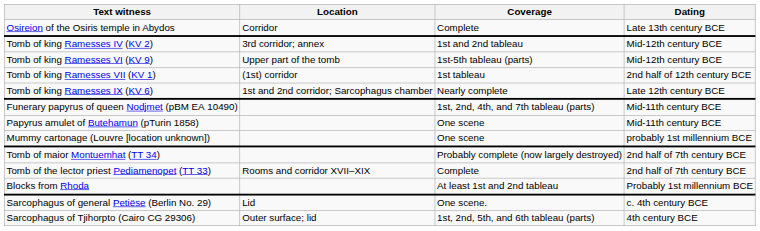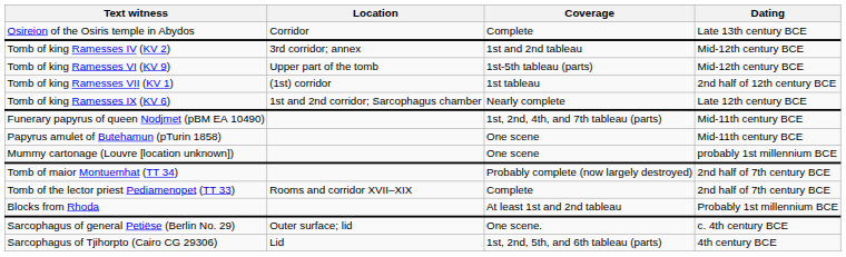 <table class="wikitable">
 <tr>
 <th>Text witness</th>
 <th>Location</th>
 <th>Coverage</th>
 <th>Dating</th>
 </tr>
 <tr>
 <td><a href='#'>Osireion</a> of the Osiris temple in Abydos</td>
 <td>Corridor</td>
 <td>Complete</td>
 <td>Late 13th century BCE</td>
 </tr>
 <tr style="border-top:medium solid">
 <td>Tomb of king <a href='#'>Ramesses IV</a> (<a href='#'>KV 2</a>)</td>
 <td>3rd corridor; annex</td>
 <td>1st and 2nd tableau</td>
 <td>Mid-12th century BCE</td>
 </tr>
 <tr>
 <td>Tomb of king <a href='#'>Ramesses VI</a> (<a href='#'>KV 9</a>)</td>
 <td>Upper part of the tomb</td>
 <td>1st-5th tableau (parts)</td>
 <td>Mid-12th century  BCE</td>
 </tr>
 <tr>
 <td>Tomb of king <a href='#'>Ramesses VII</a> (<a href='#'>KV 1</a>)</td>
 <td>(1st) corridor</td>
 <td>1st tableau</td>
 <td>2nd half of 12th century BCE</td>
 </tr>
 <tr>
 <td>Tomb of king <a href='#'>Ramesses IX</a> (<a href='#'>KV 6</a>)</td>
 <td>1st and 2nd corridor; Sarcophagus chamber</td>
 <td>Nearly complete</td>
 <td>Late 12th century BCE</td>
 </tr>
 <tr style="border-top:medium solid">
 <td>Funerary papyrus of queen <a href='#'>Nodjmet</a> (pBM EA 10490)</td>
 <td></td>
 <td>1st, 2nd, 4th, and 7th tableau (parts)</td>
 <td>Mid-11th century BCE</td>
 </tr>
 <tr>
 <td>Papyrus amulet of <a href='#'>Butehamun</a> (pTurin 1858)</td>
 <td></td>
 <td>One scene</td>
 <td>Mid-11th century BCE</td>
 </tr>
 <tr>
 <td>Mummy cartonage (Louvre [location unknown])</td>
 <td></td>
 <td>One scene</td>
 <td>probably 1st millennium BCE</td>
 </tr>
 <tr style="border-top:medium solid">
 <td>Tomb of maior <a href='#'>Montuemhat</a> (<a href='#'>TT 34</a>)</td>
 <td></td>
 <td>Probably complete (now largely destroyed)</td>
 <td>2nd half of 7th century BCE</td>
 </tr>
 <tr>
 <td>Tomb of the lector priest <a href='#'>Pediamenopet</a> (<a href='#'>TT 33</a>)</td>
 <td>Rooms and corridor XVII–XIX</td>
 <td>Complete</td>
 <td>2nd half of 7th century BCE</td>
 </tr>
 <tr>
 <td>Blocks from <a href='#'>Rhoda</a></td>
 <td></td>
 <td>At least 1st and 2nd tableau</td>
 <td>Probably 1st millennium BCE</td>
 </tr>
 <tr style="border-top:medium solid">
 <td>Sarcophagus of general <a href='#'>Petiëse</a> (Berlin No. 29)</td>
-<td>Lid</td>
+<td>Outer surface; lid</td>
 <td>One scene.</td>
 <td>c. 4th century BCE</td>
 </tr>
 <tr>
 <td>Sarcophagus of Tjihorpto (Cairo CG 29306)</td>
-<td>Outer surface; lid</td>
+<td>Lid</td>
 <td>1st, 2nd, 5th, and 6th tableau (parts)</td>
 <td>4th century BCE</td>
 </tr>
 </table>
